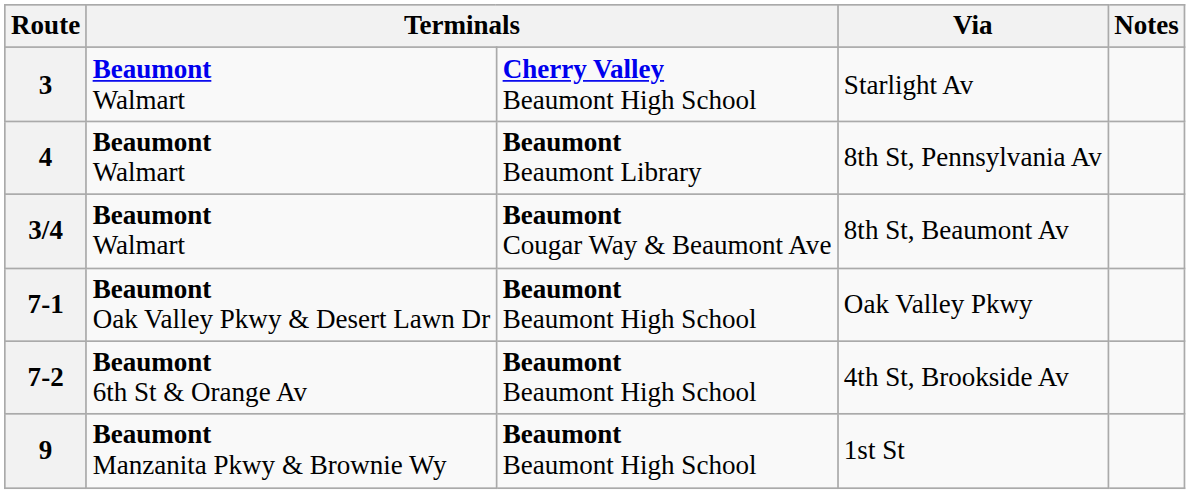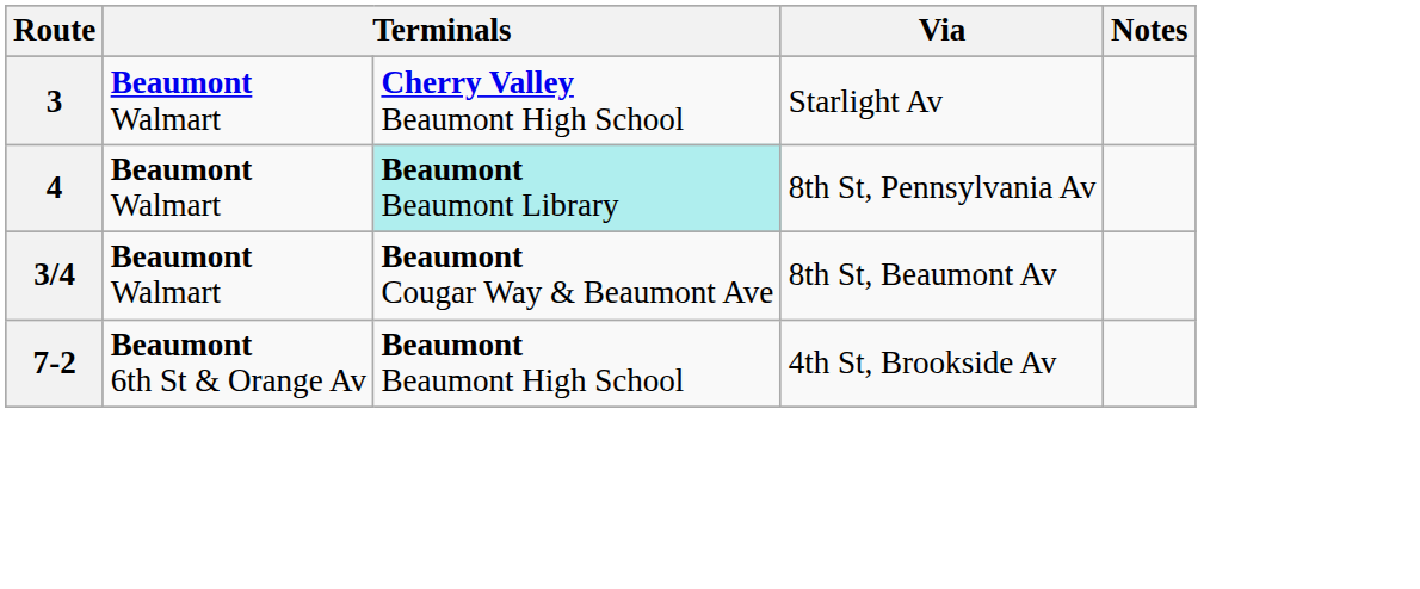 <table class="wikitable">
 <tr>
 <th><strong>Route</strong></th>
 <th colspan="2"><strong>Terminals</strong></th>
 <th>Via</th>
 <th>Notes</th>
 </tr>
 <tr>
 <th>3</th>
 <td><strong><a href='#'>Beaumont</a></strong><br>Walmart</td>
 <td><a href='#'><strong>Cherry Valley</strong></a><br>Beaumont High School</td>
 <td>Starlight Av</td>
 <td></td>
 </tr>
 <tr>
 <th>4</th>
 <td><strong>Beaumont</strong><br>Walmart</td>
-<td><strong>Beaumont</strong><br>Beaumont Library</td>
+<td style="background: paleturquoise;"><strong>Beaumont</strong><br>Beaumont Library</td>
 <td>8th St, Pennsylvania Av</td>
 <td></td>
 </tr>
 <tr>
 <th>3/4</th>
 <td><strong>Beaumont</strong><br>Walmart</td>
 <td><strong>Beaumont</strong><br>Cougar Way & Beaumont Ave</td>
 <td>8th St, Beaumont Av</td>
 <td></td>
 </tr>
 <tr>
-<th>7-1</th>
-<td><strong>Beaumont</strong><br>Oak Valley Pkwy & Desert Lawn Dr</td>
-<td><strong>Beaumont</strong><br>Beaumont High School</td>
-<td>Oak Valley Pkwy</td>
-<td></td>
-</tr>
-<tr>
 <th>7-2</th>
 <td><strong>Beaumont</strong><br>6th St & Orange Av</td>
 <td><strong>Beaumont</strong><br>Beaumont High School</td>
 <td>4th St, Brookside Av</td>
 <td></td>
 </tr>
-<tr>
-<th>9</th>
-<td><strong>Beaumont</strong><br>Manzanita Pkwy & Brownie Wy</td>
-<td><strong>Beaumont</strong><br>Beaumont High School</td>
-<td>1st St</td>
-<td></td>
-</tr>
 </table>
